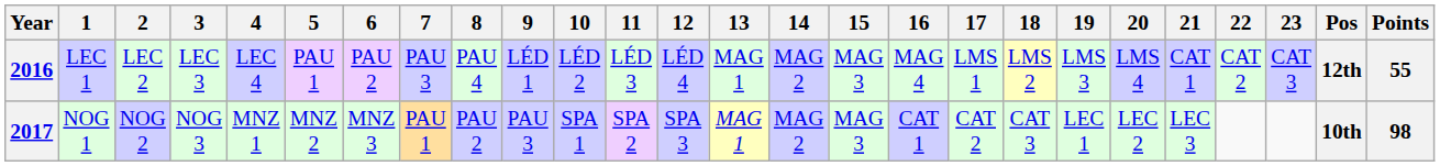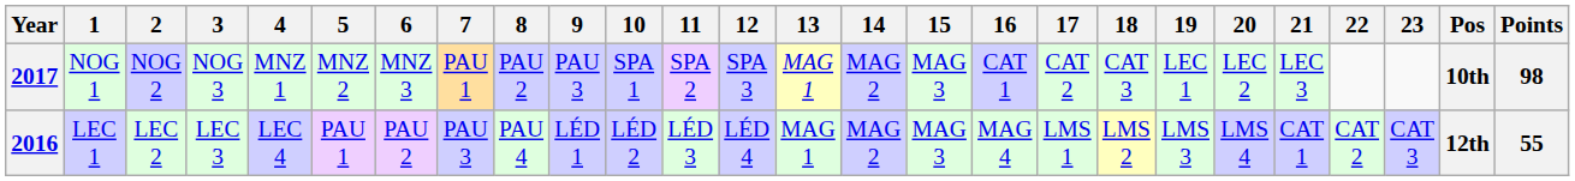 <table class="wikitable" style="text-align:center; font-size:85%">
 <tr>
 <th>Year</th>
 <th>1</th>
 <th>2</th>
 <th>3</th>
 <th>4</th>
 <th>5</th>
 <th>6</th>
 <th>7</th>
 <th>8</th>
 <th>9</th>
 <th>10</th>
 <th>11</th>
 <th>12</th>
 <th>13</th>
 <th>14</th>
 <th>15</th>
 <th>16</th>
 <th>17</th>
 <th>18</th>
 <th>19</th>
 <th>20</th>
 <th>21</th>
 <th>22</th>
 <th>23</th>
 <th>Pos</th>
 <th>Points</th>
 </tr>
 <tr>
+<th><a href='#'>2017</a></th>
+<td style="background:#DFFFDF;"><a href='#'>NOG<br>1</a><br></td>
+<td style="background:#CFCFFF;"><a href='#'>NOG<br>2</a><br></td>
+<td style="background:#DFFFDF;"><a href='#'>NOG<br>3</a><br></td>
+<td style="background:#DFFFDF;"><a href='#'>MNZ<br>1</a><br></td>
+<td style="background:#DFFFDF;"><a href='#'>MNZ<br>2</a><br></td>
+<td style="background:#DFFFDF;"><a href='#'>MNZ<br>3</a><br></td>
+<td style="background:#FFDF9F;"><a href='#'>PAU<br>1</a><br></td>
+<td style="background:#CFCFFF;"><a href='#'>PAU<br>2</a><br></td>
+<td style="background:#CFCFFF;"><a href='#'>PAU<br>3</a><br></td>
+<td style="background:#CFCFFF;"><a href='#'>SPA<br>1</a><br></td>
+<td style="background:#EFCFFF;"><a href='#'>SPA<br>2</a><br></td>
+<td style="background:#CFCFFF;"><a href='#'>SPA<br>3</a><br></td>
+<td style="background:#FFFFBF;"><em><a href='#'>MAG<br>1</a></em><br></td>
+<td style="background:#CFCFFF;"><a href='#'>MAG<br>2</a><br></td>
+<td style="background:#DFFFDF;"><a href='#'>MAG<br>3</a><br></td>
+<td style="background:#CFCFFF;"><a href='#'>CAT<br>1</a><br></td>
+<td style="background:#DFFFDF;"><a href='#'>CAT<br>2</a><br></td>
+<td style="background:#DFFFDF;"><a href='#'>CAT<br>3</a><br></td>
+<td style="background:#DFFFDF;"><a href='#'>LEC<br>1</a><br></td>
+<td style="background:#DFFFDF;"><a href='#'>LEC<br>2</a><br></td>
+<td style="background:#DFFFDF;"><a href='#'>LEC<br>3</a><br></td>
+<td></td>
+<td></td>
+<th>10th</th>
+<th>98</th>
+</tr>
+<tr>
 <th><a href='#'>2016</a></th>
 <td style="background:#CFCFFF;"><a href='#'>LEC<br>1</a><br></td>
 <td style="background:#DFFFDF;"><a href='#'>LEC<br>2</a><br></td>
 <td style="background:#DFFFDF;"><a href='#'>LEC<br>3</a><br></td>
 <td style="background:#CFCFFF;"><a href='#'>LEC<br>4</a><br></td>
 <td style="background:#EFCFFF;"><a href='#'>PAU<br>1</a><br></td>
 <td style="background:#EFCFFF;"><a href='#'>PAU<br>2</a><br></td>
 <td style="background:#CFCFFF;"><a href='#'>PAU<br>3</a><br></td>
 <td style="background:#DFFFDF;"><a href='#'>PAU<br>4</a><br></td>
 <td style="background:#CFCFFF;"><a href='#'>LÉD<br>1</a><br></td>
 <td style="background:#CFCFFF;"><a href='#'>LÉD<br>2</a><br></td>
 <td style="background:#DFFFDF;"><a href='#'>LÉD<br>3</a><br></td>
 <td style="background:#CFCFFF;"><a href='#'>LÉD<br>4</a><br></td>
 <td style="background:#DFFFDF;"><a href='#'>MAG<br>1</a><br></td>
 <td style="background:#CFCFFF;"><a href='#'>MAG<br>2</a><br></td>
 <td style="background:#DFFFDF;"><a href='#'>MAG<br>3</a><br></td>
 <td style="background:#DFFFDF;"><a href='#'>MAG<br>4</a><br></td>
 <td style="background:#DFFFDF;"><a href='#'>LMS<br>1</a><br></td>
 <td style="background:#FFFFBF;"><a href='#'>LMS<br>2</a><br></td>
 <td style="background:#DFFFDF;"><a href='#'>LMS<br>3</a><br></td>
 <td style="background:#CFCFFF;"><a href='#'>LMS<br>4</a><br></td>
 <td style="background:#CFCFFF;"><a href='#'>CAT<br>1</a><br></td>
 <td style="background:#DFFFDF;"><a href='#'>CAT<br>2</a><br></td>
 <td style="background:#CFCFFF;"><a href='#'>CAT<br>3</a><br></td>
 <th>12th</th>
 <th>55</th>
 </tr>
-<tr>
-<th><a href='#'>2017</a></th>
-<td style="background:#DFFFDF;"><a href='#'>NOG<br>1</a><br></td>
-<td style="background:#CFCFFF;"><a href='#'>NOG<br>2</a><br></td>
-<td style="background:#DFFFDF;"><a href='#'>NOG<br>3</a><br></td>
-<td style="background:#DFFFDF;"><a href='#'>MNZ<br>1</a><br></td>
-<td style="background:#DFFFDF;"><a href='#'>MNZ<br>2</a><br></td>
-<td style="background:#DFFFDF;"><a href='#'>MNZ<br>3</a><br></td>
-<td style="background:#FFDF9F;"><a href='#'>PAU<br>1</a><br></td>
-<td style="background:#CFCFFF;"><a href='#'>PAU<br>2</a><br></td>
-<td style="background:#CFCFFF;"><a href='#'>PAU<br>3</a><br></td>
-<td style="background:#CFCFFF;"><a href='#'>SPA<br>1</a><br></td>
-<td style="background:#EFCFFF;"><a href='#'>SPA<br>2</a><br></td>
-<td style="background:#CFCFFF;"><a href='#'>SPA<br>3</a><br></td>
-<td style="background:#FFFFBF;"><em><a href='#'>MAG<br>1</a></em><br></td>
-<td style="background:#CFCFFF;"><a href='#'>MAG<br>2</a><br></td>
-<td style="background:#DFFFDF;"><a href='#'>MAG<br>3</a><br></td>
-<td style="background:#CFCFFF;"><a href='#'>CAT<br>1</a><br></td>
-<td style="background:#DFFFDF;"><a href='#'>CAT<br>2</a><br></td>
-<td style="background:#DFFFDF;"><a href='#'>CAT<br>3</a><br></td>
-<td style="background:#DFFFDF;"><a href='#'>LEC<br>1</a><br></td>
-<td style="background:#DFFFDF;"><a href='#'>LEC<br>2</a><br></td>
-<td style="background:#DFFFDF;"><a href='#'>LEC<br>3</a><br></td>
-<td></td>
-<td></td>
-<th>10th</th>
-<th>98</th>
-</tr>
 </table>
